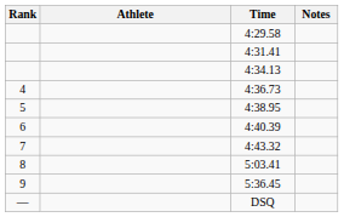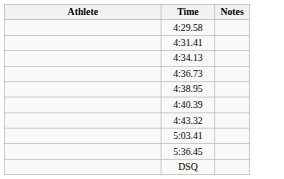 <table class=wikitable style="text-align:center">
 <tr>
-<th width=40>Rank</th>
 <th width=250>Athlete</th>
 <th width=80>Time</th>
 <th width=50>Notes</th>
 </tr>
 <tr>
-<td></td>
 <td align=left></td>
 <td>4:29.58</td>
 <td></td>
 </tr>
 <tr>
-<td></td>
 <td align=left></td>
 <td>4:31.41</td>
 <td></td>
 </tr>
 <tr>
-<td></td>
 <td align=left></td>
 <td>4:34.13</td>
 <td></td>
 </tr>
 <tr>
-<td>4</td>
 <td align=left></td>
 <td>4:36.73</td>
 <td></td>
 </tr>
 <tr>
-<td>5</td>
 <td align=left></td>
 <td>4:38.95</td>
 <td></td>
 </tr>
 <tr>
-<td>6</td>
 <td align=left></td>
 <td>4:40.39</td>
 <td></td>
 </tr>
 <tr>
-<td>7</td>
 <td align=left></td>
 <td>4:43.32</td>
 <td></td>
 </tr>
 <tr>
-<td>8</td>
 <td align=left></td>
 <td>5:03.41</td>
 <td></td>
 </tr>
 <tr>
-<td>9</td>
 <td align=left></td>
 <td>5:36.45</td>
 <td></td>
 </tr>
 <tr>
-<td>—</td>
 <td align=left></td>
 <td>DSQ</td>
 <td></td>
 </tr>
 </table>
